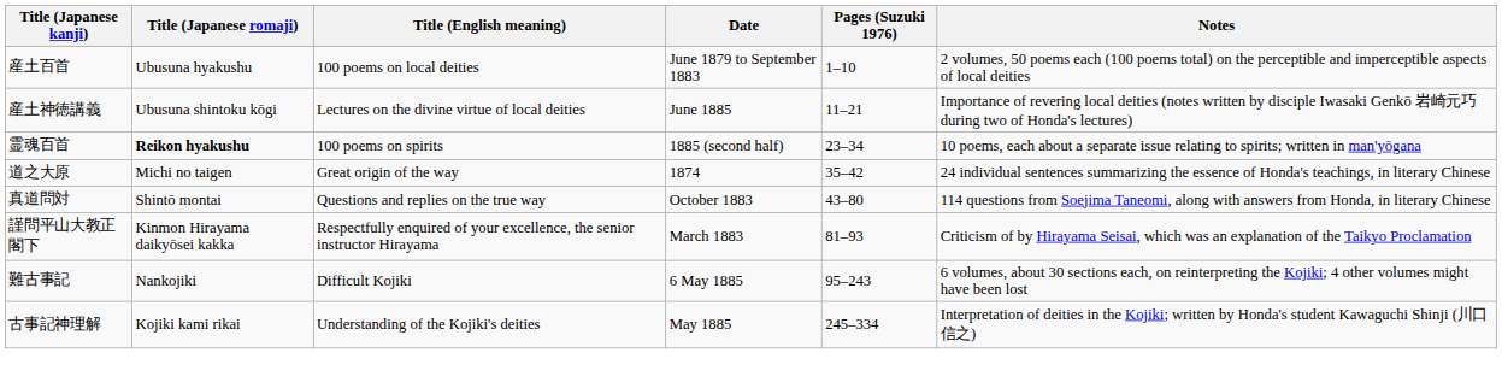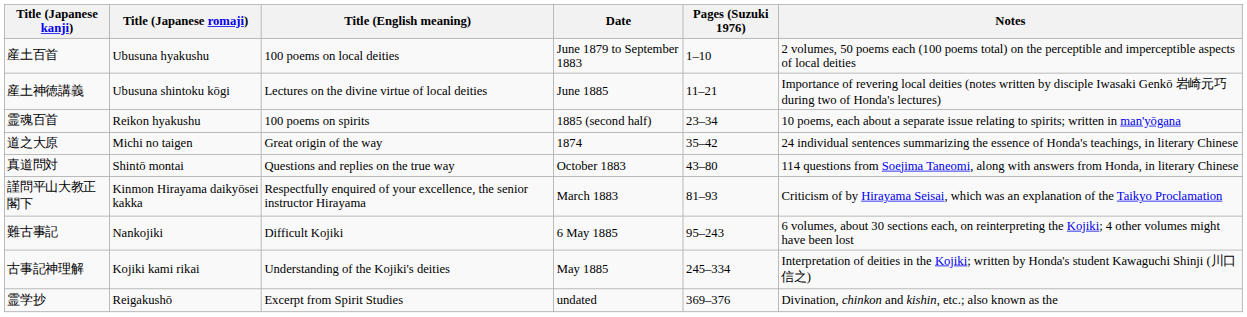 <table class="wikitable sortable">
 <tr>
 <th>Title (Japanese <a href='#'>kanji</a>)</th>
 <th>Title (Japanese <a href='#'>romaji</a>)</th>
 <th>Title (English meaning)</th>
 <th>Date</th>
 <th>Pages (Suzuki 1976)</th>
 <th>Notes</th>
 </tr>
 <tr>
 <td>産土百首</td>
 <td>Ubusuna hyakushu</td>
 <td>100 poems on local deities</td>
 <td>June 1879 to September 1883</td>
 <td>1–10</td>
 <td>2 volumes, 50 poems each (100 poems total) on the perceptible and imperceptible aspects of local deities</td>
 </tr>
 <tr>
 <td>産土神徳講義</td>
 <td>Ubusuna shintoku kōgi</td>
 <td>Lectures on the divine virtue of local deities</td>
 <td>June 1885</td>
 <td>11–21</td>
 <td>Importance of revering local deities (notes written by disciple Iwasaki Genkō 岩崎元巧 during two of Honda's lectures)</td>
 </tr>
 <tr>
 <td>霊魂百首</td>
-<td><strong>Reikon hyakushu</strong></td>
+<td>Reikon hyakushu</td>
 <td>100 poems on spirits</td>
 <td>1885 (second half)</td>
 <td>23–34</td>
 <td>10 poems, each about a separate issue relating to spirits; written in <a href='#'>man'yōgana</a></td>
 </tr>
 <tr>
 <td>道之大原</td>
 <td>Michi no taigen</td>
 <td>Great origin of the way</td>
 <td>1874</td>
 <td>35–42</td>
 <td>24 individual sentences summarizing the essence of Honda's teachings, in literary Chinese</td>
 </tr>
 <tr>
 <td>真道問対</td>
 <td>Shintō montai</td>
 <td>Questions and replies on the true way</td>
 <td>October 1883</td>
 <td>43–80</td>
 <td>114 questions from <a href='#'>Soejima Taneomi</a>, along with answers from Honda, in literary Chinese</td>
 </tr>
 <tr>
 <td>謹問平山大教正閣下</td>
 <td>Kinmon Hirayama daikyōsei kakka</td>
 <td>Respectfully enquired of your excellence, the senior instructor Hirayama</td>
 <td>March 1883</td>
 <td>81–93</td>
 <td>Criticism of  by <a href='#'>Hirayama Seisai</a>, which was an explanation of the <a href='#'>Taikyo Proclamation</a></td>
 </tr>
 <tr>
 <td>難古事記</td>
 <td>Nankojiki</td>
 <td>Difficult Kojiki</td>
 <td>6 May 1885</td>
 <td>95–243</td>
 <td>6 volumes, about 30 sections each, on reinterpreting the <a href='#'>Kojiki</a>; 4 other volumes might have been lost</td>
 </tr>
 <tr>
 <td>古事記神理解</td>
 <td>Kojiki kami rikai</td>
 <td>Understanding of the Kojiki's deities</td>
 <td>May 1885</td>
 <td>245–334</td>
 <td>Interpretation of deities in the <a href='#'>Kojiki</a>; written by Honda's student Kawaguchi Shinji (川口信之)</td>
 </tr>
+<tr>
+<td>霊学抄</td>
+<td>Reigakushō</td>
+<td>Excerpt from Spirit Studies</td>
+<td>undated</td>
+<td>369–376</td>
+<td>Divination, <em>chinkon</em> and <em>kishin</em>, etc.; also known as the </td>
+</tr>
 </table>
